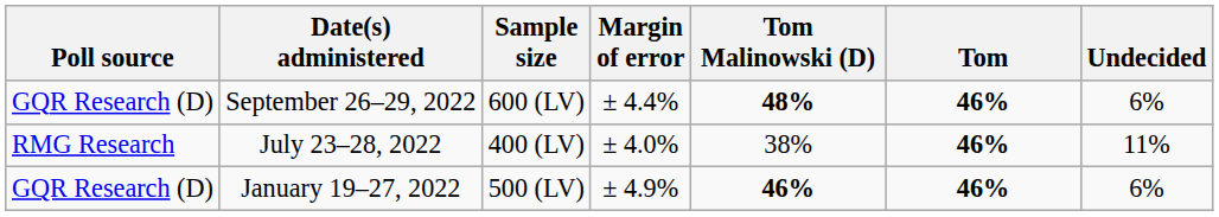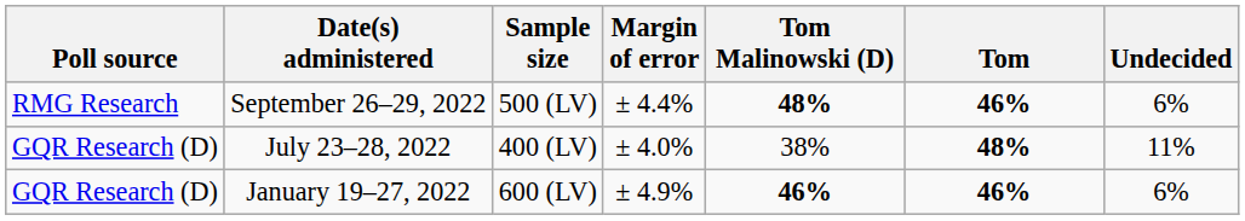 <table class="wikitable" style="font-size:90%;text-align:center;">
 <tr valign=bottom>
 <th>Poll source</th>
 <th>Date(s)<br>administered</th>
 <th>Sample<br>size</th>
 <th>Margin<br>of error</th>
 <th style="width:100px;">Tom<br>Malinowski (D)</th>
 <th style="width:100px;">Tom<br></th>
 <th>Undecided</th>
 </tr>
 <tr>
-<td style="text-align:left;"><a href='#'>GQR Research</a> (D)</td>
+<td style="text-align:left;"><a href='#'>RMG Research</a></td>
 <td>September 26–29, 2022</td>
-<td>600 (LV)</td>
+<td>500 (LV)</td>
 <td>± 4.4%</td>
 <td><strong>48%</strong></td>
 <td><strong>46%</strong></td>
 <td>6%</td>
 </tr>
 <tr>
-<td style="text-align:left;"><a href='#'>RMG Research</a></td>
+<td style="text-align:left;"><a href='#'>GQR Research</a> (D)</td>
 <td>July 23–28, 2022</td>
 <td>400 (LV)</td>
 <td>± 4.0%</td>
 <td>38%</td>
-<td><strong>46%</strong></td>
+<td><strong>48%</strong></td>
 <td>11%</td>
 </tr>
 <tr>
 <td style="text-align:left;"><a href='#'>GQR Research</a> (D)</td>
 <td>January 19–27, 2022</td>
-<td>500 (LV)</td>
+<td>600 (LV)</td>
 <td>± 4.9%</td>
 <td><strong>46%</strong></td>
 <td><strong>46%</strong></td>
 <td>6%</td>
 </tr>
 </table>
